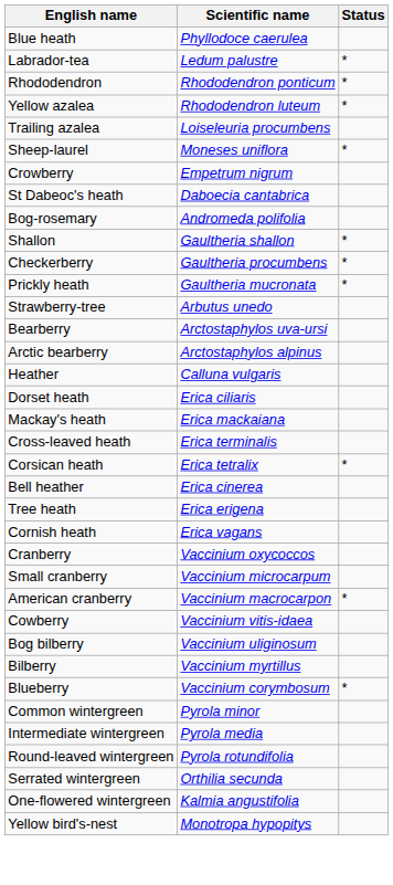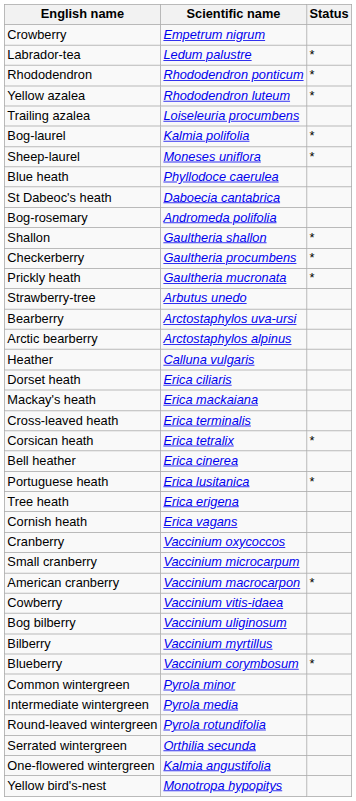 <table class="wikitable" |>
 <tr>
 <th>English name</th>
 <th>Scientific name</th>
 <th>Status</th>
 </tr>
 <tr>
-<td>Blue heath</td>
-<td><em><a href='#'>Phyllodoce caerulea</a></em></td>
+<td>Crowberry</td>
+<td><em><a href='#'>Empetrum nigrum</a></em></td>
 <td></td>
 </tr>
 <tr>
 <td>Labrador-tea</td>
 <td><em><a href='#'>Ledum palustre</a></em></td>
 <td>*</td>
 </tr>
 <tr>
 <td>Rhododendron</td>
 <td><em><a href='#'>Rhododendron ponticum</a></em></td>
 <td>*</td>
 </tr>
 <tr>
 <td>Yellow azalea</td>
 <td><em><a href='#'>Rhododendron luteum</a></em></td>
 <td>*</td>
 </tr>
 <tr>
 <td>Trailing azalea</td>
 <td><em><a href='#'>Loiseleuria procumbens</a></em></td>
 <td></td>
 </tr>
 <tr>
+<td>Bog-laurel</td>
+<td><em><a href='#'>Kalmia polifolia</a></em></td>
+<td>*</td>
+</tr>
+<tr>
 <td>Sheep-laurel</td>
 <td><em><a href='#'>Moneses uniflora</a></em></td>
 <td>*</td>
 </tr>
 <tr>
-<td>Crowberry</td>
-<td><em><a href='#'>Empetrum nigrum</a></em></td>
+<td>Blue heath</td>
+<td><em><a href='#'>Phyllodoce caerulea</a></em></td>
 <td></td>
 </tr>
 <tr>
 <td>St Dabeoc's heath</td>
 <td><em><a href='#'>Daboecia cantabrica</a></em></td>
 <td></td>
 </tr>
 <tr>
 <td>Bog-rosemary</td>
 <td><em><a href='#'>Andromeda polifolia</a></em></td>
 <td></td>
 </tr>
 <tr>
 <td>Shallon</td>
 <td><em><a href='#'>Gaultheria shallon</a></em></td>
 <td>*</td>
 </tr>
 <tr>
 <td>Checkerberry</td>
 <td><em><a href='#'>Gaultheria procumbens</a></em></td>
 <td>*</td>
 </tr>
 <tr>
 <td>Prickly heath</td>
 <td><em><a href='#'>Gaultheria mucronata</a></em></td>
 <td>*</td>
 </tr>
 <tr>
 <td>Strawberry-tree</td>
 <td><em><a href='#'>Arbutus unedo</a></em></td>
 <td></td>
 </tr>
 <tr>
 <td>Bearberry</td>
 <td><em><a href='#'>Arctostaphylos uva-ursi</a></em></td>
 <td></td>
 </tr>
 <tr>
 <td>Arctic bearberry</td>
 <td><em><a href='#'>Arctostaphylos alpinus</a></em></td>
 <td></td>
 </tr>
 <tr>
 <td>Heather</td>
 <td><em><a href='#'>Calluna vulgaris</a></em></td>
 <td></td>
 </tr>
 <tr>
 <td>Dorset heath</td>
 <td><em><a href='#'>Erica ciliaris</a></em></td>
 <td></td>
 </tr>
 <tr>
 <td>Mackay's heath</td>
 <td><em><a href='#'>Erica mackaiana</a></em></td>
 <td></td>
 </tr>
 <tr>
 <td>Cross-leaved heath</td>
 <td><em><a href='#'>Erica terminalis</a></em></td>
 <td></td>
 </tr>
 <tr>
 <td>Corsican heath</td>
 <td><em><a href='#'>Erica tetralix</a></em></td>
 <td>*</td>
 </tr>
 <tr>
 <td>Bell heather</td>
 <td><em><a href='#'>Erica cinerea</a></em></td>
 <td></td>
+</tr>
+<tr>
+<td>Portuguese heath</td>
+<td><em><a href='#'>Erica lusitanica</a></em></td>
+<td>*</td>
 </tr>
 <tr>
 <td>Tree heath</td>
 <td><em><a href='#'>Erica erigena</a></em></td>
 <td></td>
 </tr>
 <tr>
 <td>Cornish heath</td>
 <td><em><a href='#'>Erica vagans</a></em></td>
 <td></td>
 </tr>
 <tr>
 <td>Cranberry</td>
 <td><em><a href='#'>Vaccinium oxycoccos</a></em></td>
 <td></td>
 </tr>
 <tr>
 <td>Small cranberry</td>
 <td><em><a href='#'>Vaccinium microcarpum</a></em></td>
 <td></td>
 </tr>
 <tr>
 <td>American cranberry</td>
 <td><em><a href='#'>Vaccinium macrocarpon</a></em></td>
 <td>*</td>
 </tr>
 <tr>
 <td>Cowberry</td>
 <td><em><a href='#'>Vaccinium vitis-idaea</a></em></td>
 <td></td>
 </tr>
 <tr>
 <td>Bog bilberry</td>
 <td><em><a href='#'>Vaccinium uliginosum</a></em></td>
 <td></td>
 </tr>
 <tr>
 <td>Bilberry</td>
 <td><em><a href='#'>Vaccinium myrtillus</a></em></td>
 <td></td>
 </tr>
 <tr>
 <td>Blueberry</td>
 <td><em><a href='#'>Vaccinium corymbosum</a></em></td>
 <td>*</td>
 </tr>
 <tr>
 <td>Common wintergreen</td>
 <td><em><a href='#'>Pyrola minor</a></em></td>
 <td></td>
 </tr>
 <tr>
 <td>Intermediate wintergreen</td>
 <td><em><a href='#'>Pyrola media</a></em></td>
 <td></td>
 </tr>
 <tr>
 <td>Round-leaved wintergreen</td>
 <td><em><a href='#'>Pyrola rotundifolia</a></em></td>
 <td></td>
 </tr>
 <tr>
 <td>Serrated wintergreen</td>
 <td><em><a href='#'>Orthilia secunda</a></em></td>
 <td></td>
 </tr>
 <tr>
 <td>One-flowered wintergreen</td>
 <td><em><a href='#'>Kalmia angustifolia</a></em></td>
 <td></td>
 </tr>
 <tr>
 <td>Yellow bird's-nest</td>
 <td><em><a href='#'>Monotropa hypopitys</a></em></td>
 <td></td>
 </tr>
 </table>
